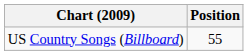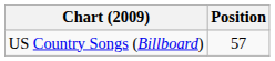 <table class="wikitable sortable">
 <tr>
 <th scope="col">Chart (2009)</th>
 <th scope="col">Position</th>
 </tr>
 <tr>
 <td>US <a href='#'>Country Songs</a> (<em><a href='#'>Billboard</a></em>)</td>
-<td align="center">55</td>
+<td align="center">57</td>
 </tr>
 </table>
